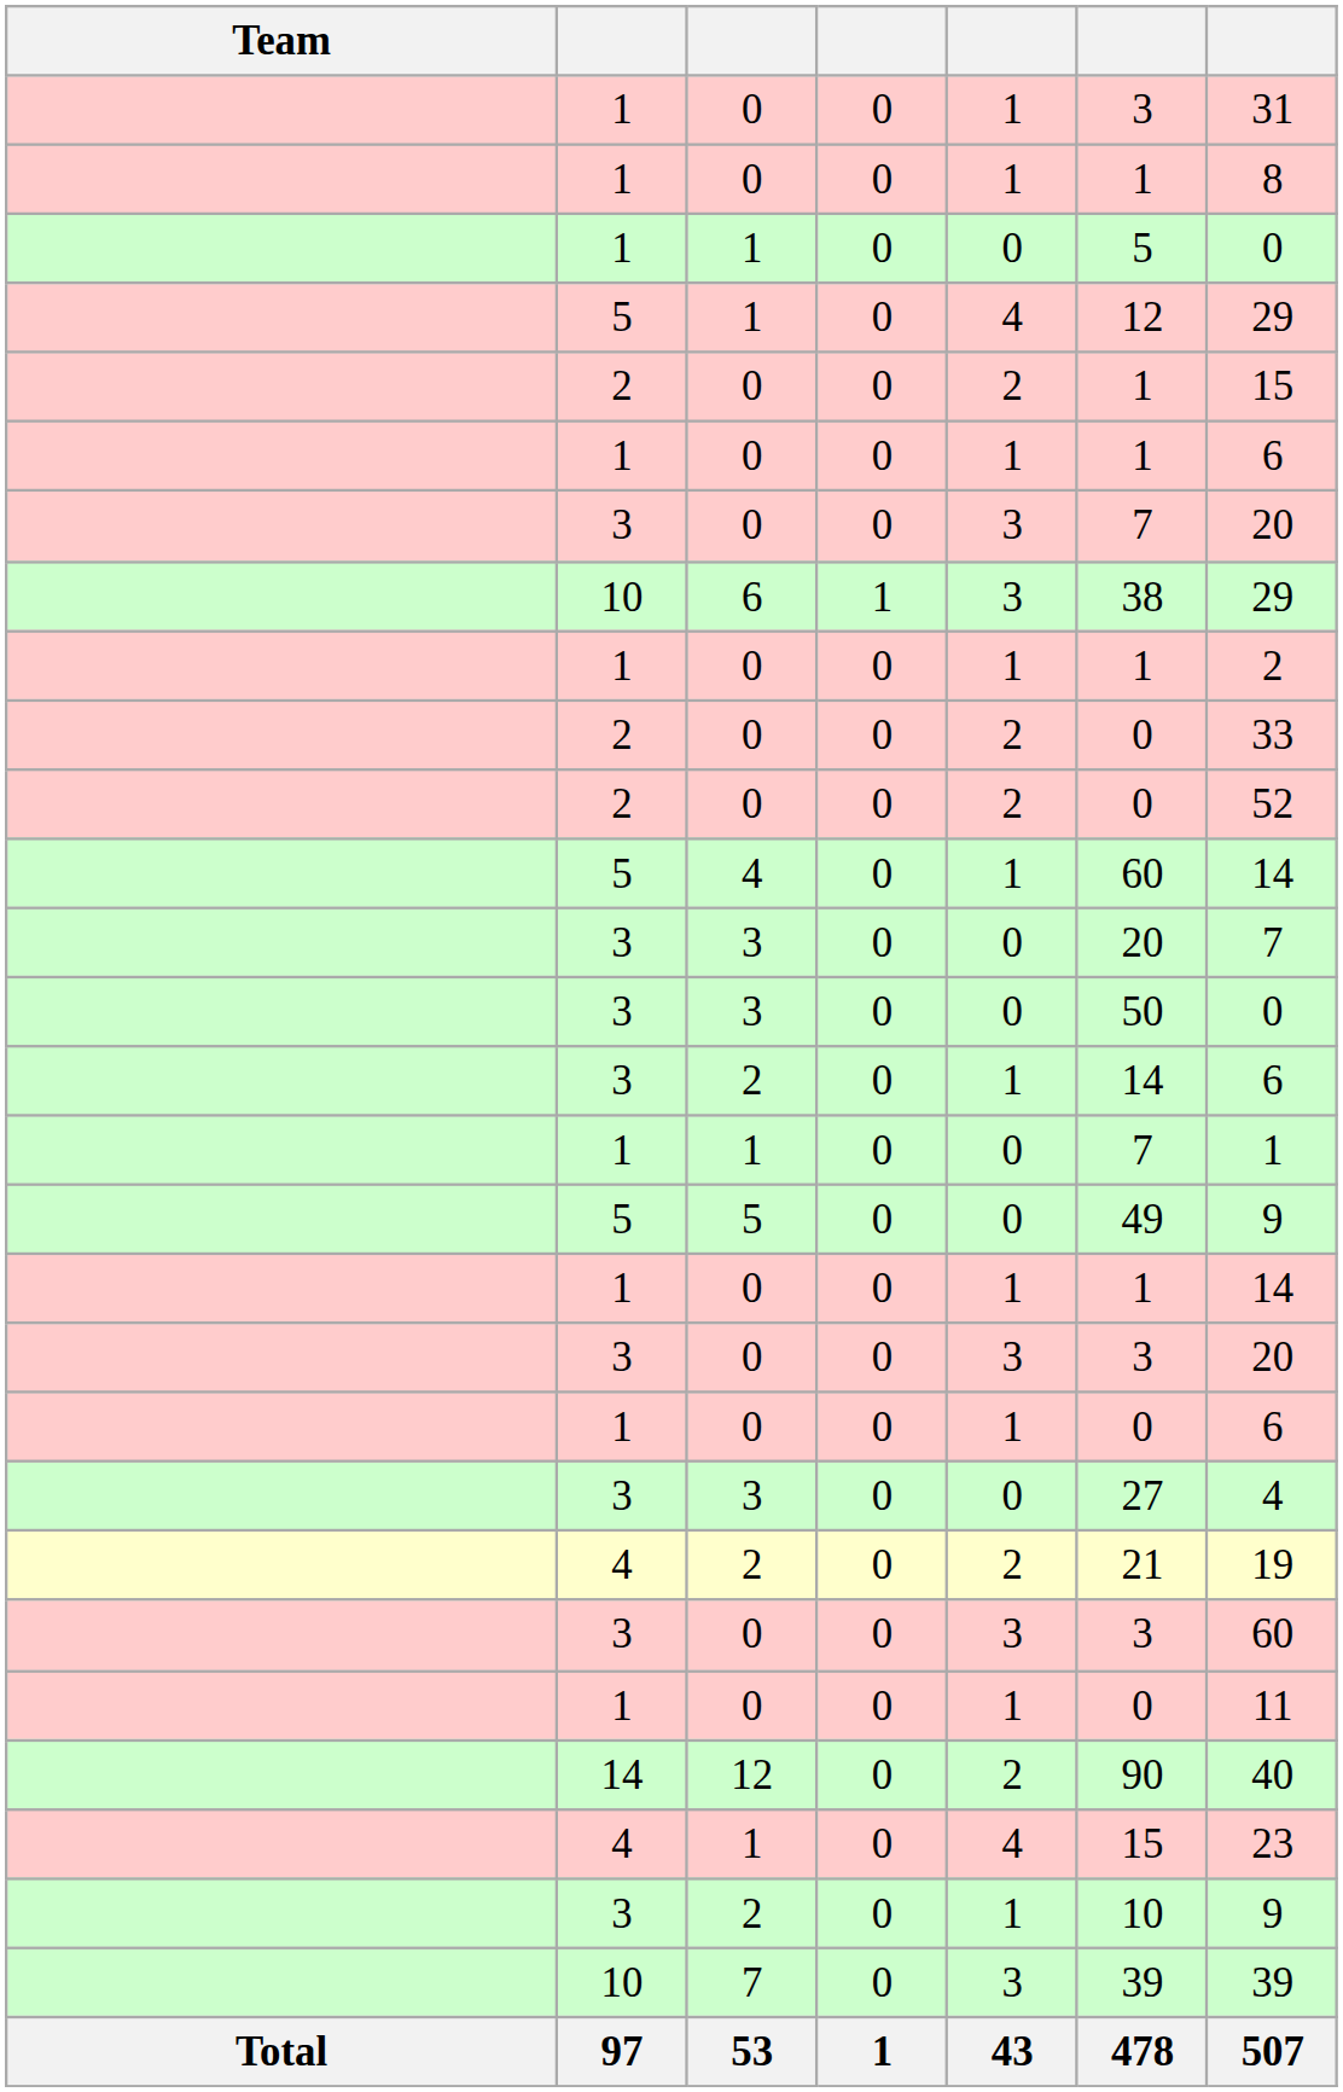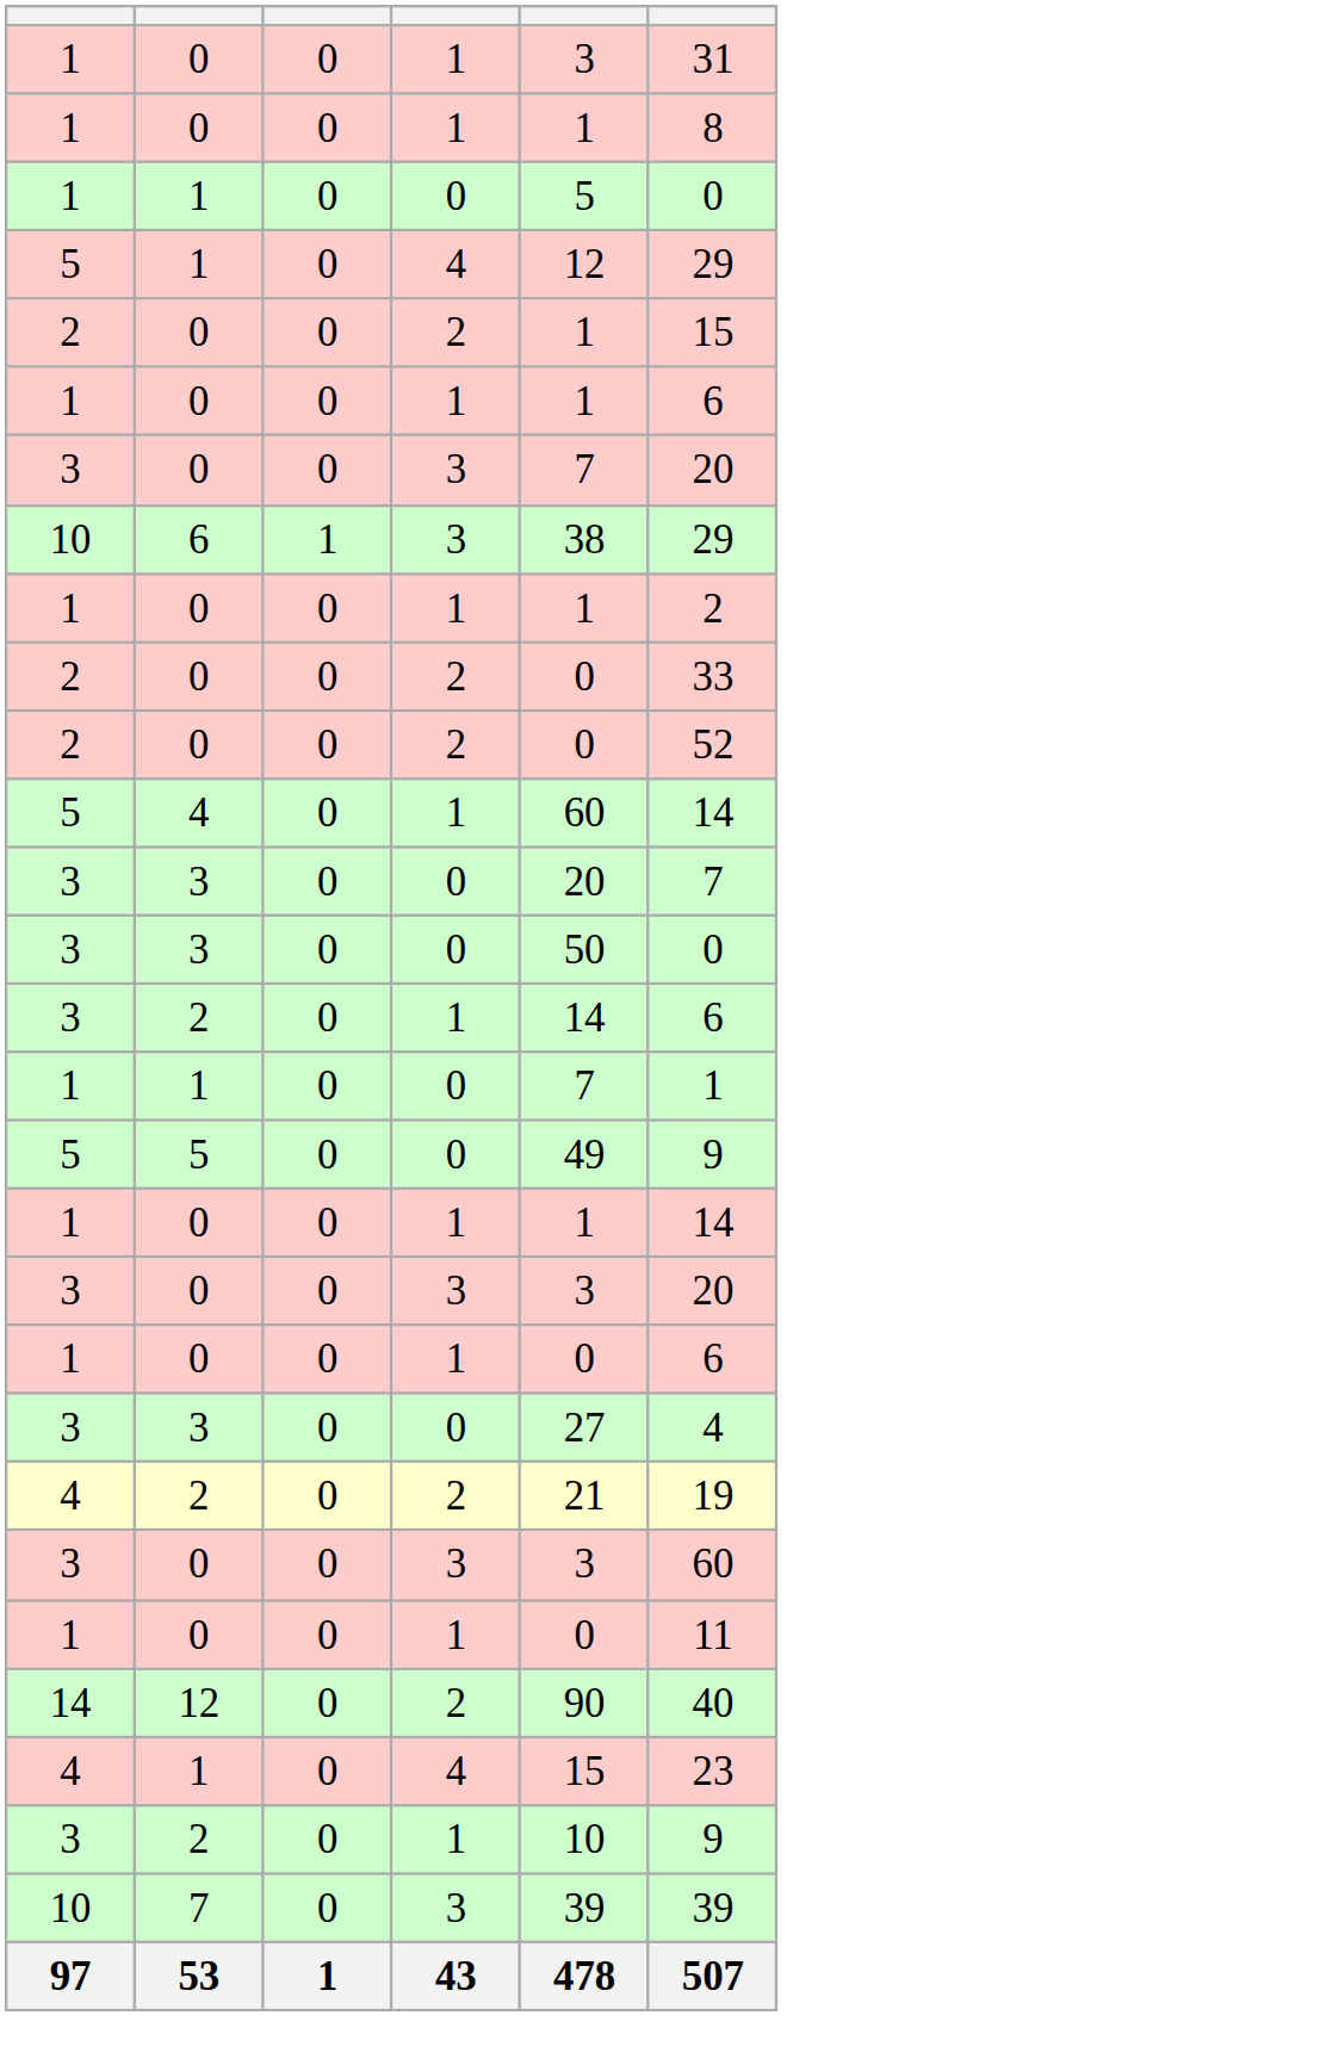 <table class = "wikitable" style="font-size:95%; text-align:center">
 <tr>
-<th width = 192>Team</th>
 <th width = 40></th>
 <th width = 40></th>
 <th width = 40></th>
 <th width = 40></th>
 <th width = 40></th>
 <th width = 40></th>
 </tr>
 <tr bgcolor = #FFCCCC>
-<td style = "text-align:left"></td>
 <td>1</td>
 <td>0</td>
 <td>0</td>
 <td>1</td>
 <td>3</td>
 <td>31</td>
 </tr>
 <tr bgcolor = #FFCCCC>
-<td style = "text-align:left"></td>
 <td>1</td>
 <td>0</td>
 <td>0</td>
 <td>1</td>
 <td>1</td>
 <td>8</td>
 </tr>
 <tr bgcolor = #CCFFCC>
-<td style = "text-align:left"></td>
 <td>1</td>
 <td>1</td>
 <td>0</td>
 <td>0</td>
 <td>5</td>
 <td>0</td>
 </tr>
 <tr bgcolor = #FFCCCC>
-<td style = "text-align:left"></td>
 <td>5</td>
 <td>1</td>
 <td>0</td>
 <td>4</td>
 <td>12</td>
 <td>29</td>
 </tr>
 <tr bgcolor = #FFCCCC>
-<td style = "text-align:left"></td>
 <td>2</td>
 <td>0</td>
 <td>0</td>
 <td>2</td>
 <td>1</td>
 <td>15</td>
 </tr>
 <tr bgcolor = #FFCCCC>
-<td style = "text-align:left"></td>
 <td>1</td>
 <td>0</td>
 <td>0</td>
 <td>1</td>
 <td>1</td>
 <td>6</td>
 </tr>
 <tr bgcolor=#FFCCCC>
-<td style = "text-align:left"></td>
 <td>3</td>
 <td>0</td>
 <td>0</td>
 <td>3</td>
 <td>7</td>
 <td>20</td>
 </tr>
 <tr bgcolor=#CCFFCC>
-<td style = "text-align:left"></td>
 <td>10</td>
 <td>6</td>
 <td>1</td>
 <td>3</td>
 <td>38</td>
 <td>29</td>
 </tr>
 <tr bgcolor = #FFCCCC>
-<td style = "text-align:left"></td>
 <td>1</td>
 <td>0</td>
 <td>0</td>
 <td>1</td>
 <td>1</td>
 <td>2</td>
 </tr>
 <tr bgcolor = #FFCCCC>
-<td style = "text-align:left"></td>
 <td>2</td>
 <td>0</td>
 <td>0</td>
 <td>2</td>
 <td>0</td>
 <td>33</td>
 </tr>
 <tr bgcolor = #FFCCCC>
-<td style = "text-align:left"></td>
 <td>2</td>
 <td>0</td>
 <td>0</td>
 <td>2</td>
 <td>0</td>
 <td>52</td>
 </tr>
 <tr bgcolor = #CCFFCC>
-<td style = "text-align:left"></td>
 <td>5</td>
 <td>4</td>
 <td>0</td>
 <td>1</td>
 <td>60</td>
 <td>14</td>
 </tr>
 <tr bgcolor = #CCFFCC>
-<td style = "text-align:left"></td>
 <td>3</td>
 <td>3</td>
 <td>0</td>
 <td>0</td>
 <td>20</td>
 <td>7</td>
 </tr>
 <tr bgcolor = #CCFFCC>
-<td style = "text-align:left"></td>
 <td>3</td>
 <td>3</td>
 <td>0</td>
 <td>0</td>
 <td>50</td>
 <td>0</td>
 </tr>
 <tr bgcolor=#CCFFCC>
-<td style = "text-align:left"></td>
 <td>3</td>
 <td>2</td>
 <td>0</td>
 <td>1</td>
 <td>14</td>
 <td>6</td>
 </tr>
 <tr bgcolor = #CCFFCC>
-<td style = "text-align:left"></td>
 <td>1</td>
 <td>1</td>
 <td>0</td>
 <td>0</td>
 <td>7</td>
 <td>1</td>
 </tr>
 <tr bgcolor = #CCFFCC>
-<td style = "text-align:left"></td>
 <td>5</td>
 <td>5</td>
 <td>0</td>
 <td>0</td>
 <td>49</td>
 <td>9</td>
 </tr>
 <tr bgcolor = #FFCCCC>
-<td style = "text-align:left"></td>
 <td>1</td>
 <td>0</td>
 <td>0</td>
 <td>1</td>
 <td>1</td>
 <td>14</td>
 </tr>
 <tr bgcolor = #FFCCCC>
-<td style = "text-align:left"></td>
 <td>3</td>
 <td>0</td>
 <td>0</td>
 <td>3</td>
 <td>3</td>
 <td>20</td>
 </tr>
 <tr bgcolor = #FFCCCC>
-<td style = "text-align:left"></td>
 <td>1</td>
 <td>0</td>
 <td>0</td>
 <td>1</td>
 <td>0</td>
 <td>6</td>
 </tr>
 <tr bgcolor = #CCFFCC>
-<td style = "text-align:left"></td>
 <td>3</td>
 <td>3</td>
 <td>0</td>
 <td>0</td>
 <td>27</td>
 <td>4</td>
 </tr>
 <tr bgcolor = #FFFFCC>
-<td style = "text-align:left"></td>
 <td>4</td>
 <td>2</td>
 <td>0</td>
 <td>2</td>
 <td>21</td>
 <td>19</td>
 </tr>
 <tr bgcolor = #FFCCCC>
-<td style = "text-align:left"></td>
 <td>3</td>
 <td>0</td>
 <td>0</td>
 <td>3</td>
 <td>3</td>
 <td>60</td>
 </tr>
 <tr bgcolor = #FFCCCC>
-<td style = "text-align:left"></td>
 <td>1</td>
 <td>0</td>
 <td>0</td>
 <td>1</td>
 <td>0</td>
 <td>11</td>
 </tr>
 <tr bgcolor = #CCFFCC>
-<td style = "text-align:left"></td>
 <td>14</td>
 <td>12</td>
 <td>0</td>
 <td>2</td>
 <td>90</td>
 <td>40</td>
 </tr>
 <tr bgcolor = #FFCCCC>
-<td style = "text-align:left"></td>
 <td>4</td>
 <td>1</td>
 <td>0</td>
 <td>4</td>
 <td>15</td>
 <td>23</td>
 </tr>
 <tr bgcolor = #CCFFCC>
-<td style = "text-align:left"></td>
 <td>3</td>
 <td>2</td>
 <td>0</td>
 <td>1</td>
 <td>10</td>
 <td>9</td>
 </tr>
 <tr bgcolor = #CCFFCC>
-<td style = "text-align:left"></td>
 <td>10</td>
 <td>7</td>
 <td>0</td>
 <td>3</td>
 <td>39</td>
 <td>39</td>
 </tr>
 <tr>
-<th>Total</th>
 <th>97</th>
 <th>53</th>
 <th>1</th>
 <th>43</th>
 <th>478</th>
 <th>507</th>
 </tr>
 </table>
